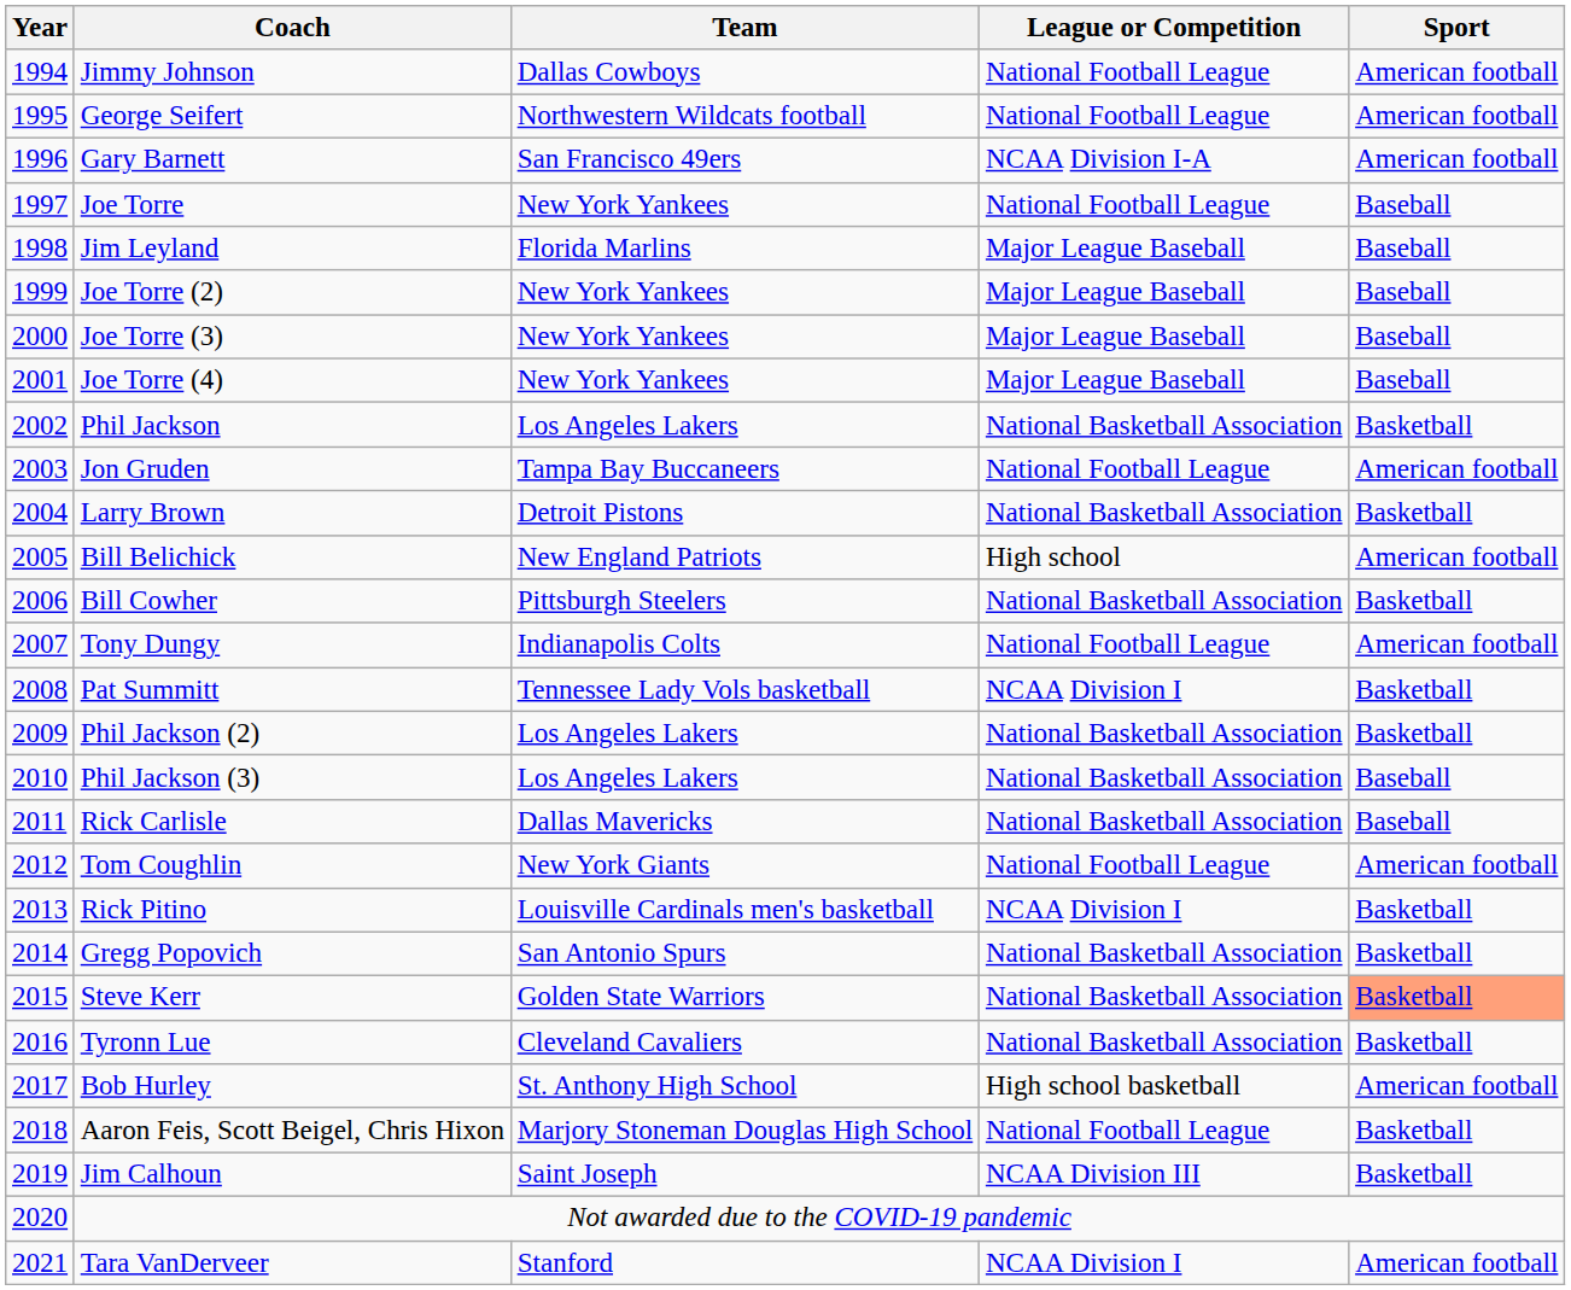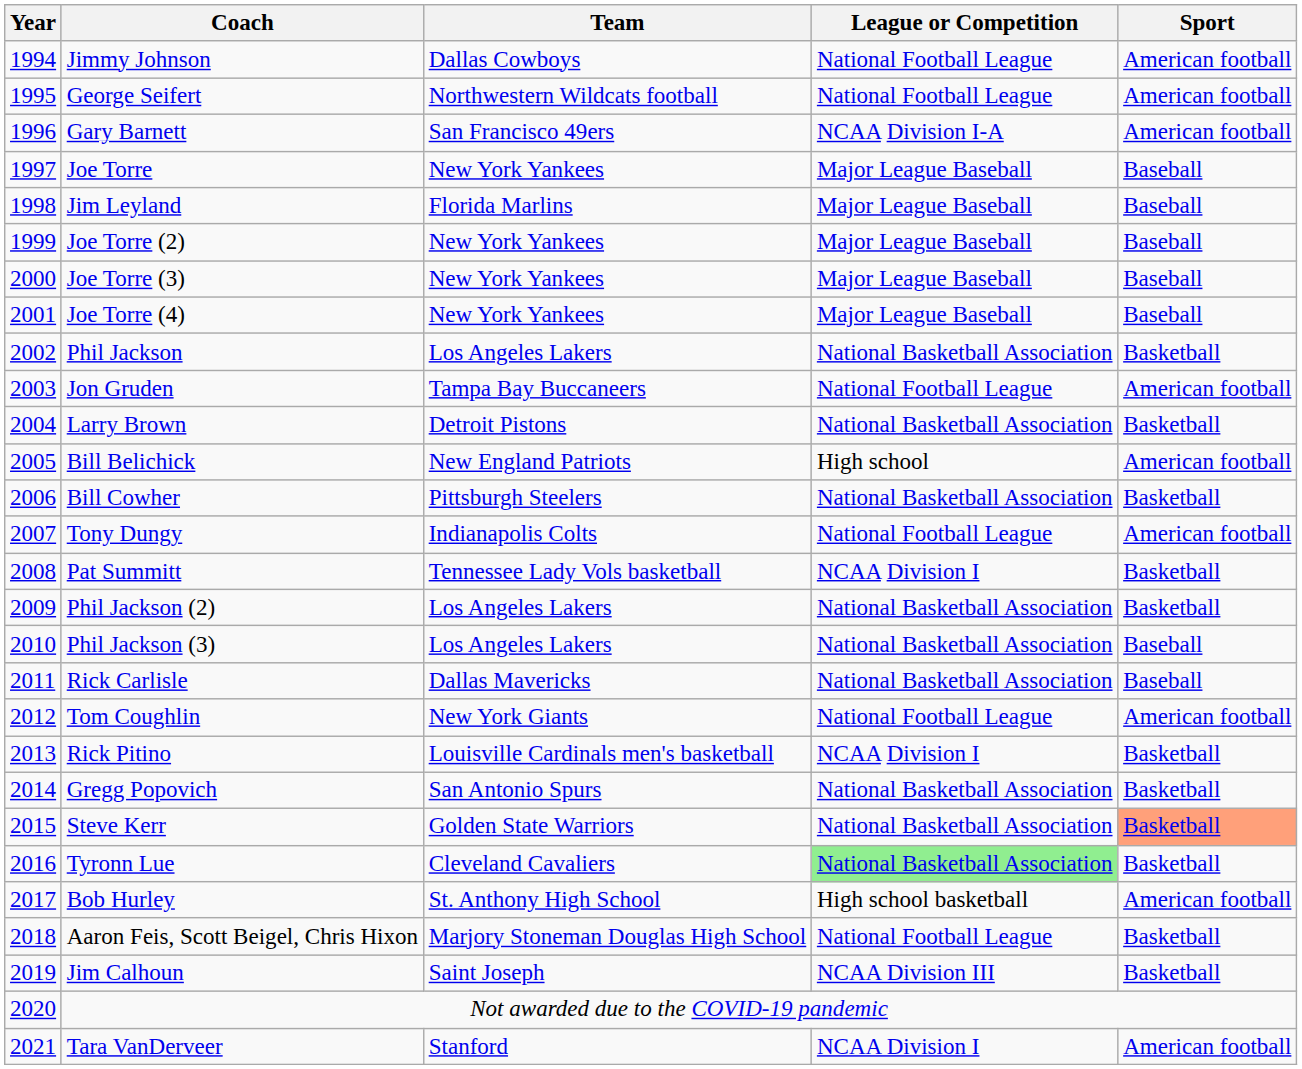 <table class="wikitable sortable">
 <tr style="white-space: nowrap;">
 <th>Year</th>
 <th>Coach</th>
 <th>Team</th>
 <th>League or Competition</th>
 <th>Sport</th>
 </tr>
 <tr>
 <td><a href='#'>1994</a></td>
 <td><a href='#'>Jimmy Johnson</a></td>
 <td><a href='#'>Dallas Cowboys</a></td>
 <td><a href='#'>National Football League</a></td>
 <td><a href='#'>American football</a></td>
 </tr>
 <tr>
 <td><a href='#'>1995</a></td>
 <td><a href='#'>George Seifert</a></td>
 <td><a href='#'>Northwestern Wildcats football</a></td>
 <td><a href='#'>National Football League</a></td>
 <td><a href='#'>American football</a></td>
 </tr>
 <tr>
 <td><a href='#'>1996</a></td>
 <td><a href='#'>Gary Barnett</a></td>
 <td><a href='#'>San Francisco 49ers</a></td>
 <td><a href='#'>NCAA</a> <a href='#'>Division I-A</a></td>
 <td><a href='#'>American football</a></td>
 </tr>
 <tr>
 <td><a href='#'>1997</a></td>
 <td><a href='#'>Joe Torre</a></td>
 <td><a href='#'>New York Yankees</a></td>
-<td><a href='#'>National Football League</a></td>
+<td><a href='#'>Major League Baseball</a></td>
 <td><a href='#'>Baseball</a></td>
 </tr>
 <tr>
 <td><a href='#'>1998</a></td>
 <td><a href='#'>Jim Leyland</a></td>
 <td><a href='#'>Florida Marlins</a></td>
 <td><a href='#'>Major League Baseball</a></td>
 <td><a href='#'>Baseball</a></td>
 </tr>
 <tr>
 <td><a href='#'>1999</a></td>
 <td><a href='#'>Joe Torre</a> (2)</td>
 <td><a href='#'>New York Yankees</a></td>
 <td><a href='#'>Major League Baseball</a></td>
 <td><a href='#'>Baseball</a></td>
 </tr>
 <tr>
 <td><a href='#'>2000</a></td>
 <td><a href='#'>Joe Torre</a> (3)</td>
 <td><a href='#'>New York Yankees</a></td>
 <td><a href='#'>Major League Baseball</a></td>
 <td><a href='#'>Baseball</a></td>
 </tr>
 <tr>
 <td><a href='#'>2001</a></td>
 <td><a href='#'>Joe Torre</a> (4)</td>
 <td><a href='#'>New York Yankees</a></td>
 <td><a href='#'>Major League Baseball</a></td>
 <td><a href='#'>Baseball</a></td>
 </tr>
 <tr>
 <td><a href='#'>2002</a></td>
 <td><a href='#'>Phil Jackson</a></td>
 <td><a href='#'>Los Angeles Lakers</a></td>
 <td><a href='#'>National Basketball Association</a></td>
 <td><a href='#'>Basketball</a></td>
 </tr>
 <tr>
 <td><a href='#'>2003</a></td>
 <td><a href='#'>Jon Gruden</a></td>
 <td><a href='#'>Tampa Bay Buccaneers</a></td>
 <td><a href='#'>National Football League</a></td>
 <td><a href='#'>American football</a></td>
 </tr>
 <tr>
 <td><a href='#'>2004</a></td>
 <td><a href='#'>Larry Brown</a></td>
 <td><a href='#'>Detroit Pistons</a></td>
 <td><a href='#'>National Basketball Association</a></td>
 <td><a href='#'>Basketball</a></td>
 </tr>
 <tr>
 <td><a href='#'>2005</a></td>
 <td><a href='#'>Bill Belichick</a></td>
 <td><a href='#'>New England Patriots</a></td>
 <td>High school</td>
 <td><a href='#'>American football</a></td>
 </tr>
 <tr>
 <td><a href='#'>2006</a></td>
 <td><a href='#'>Bill Cowher</a></td>
 <td><a href='#'>Pittsburgh Steelers</a></td>
 <td><a href='#'>National Basketball Association</a></td>
 <td><a href='#'>Basketball</a></td>
 </tr>
 <tr>
 <td><a href='#'>2007</a></td>
 <td><a href='#'>Tony Dungy</a></td>
 <td><a href='#'>Indianapolis Colts</a></td>
 <td><a href='#'>National Football League</a></td>
 <td><a href='#'>American football</a></td>
 </tr>
 <tr>
 <td><a href='#'>2008</a></td>
 <td><a href='#'>Pat Summitt</a></td>
 <td><a href='#'>Tennessee Lady Vols basketball</a></td>
 <td><a href='#'>NCAA</a> <a href='#'>Division I</a></td>
 <td><a href='#'>Basketball</a></td>
 </tr>
 <tr>
 <td><a href='#'>2009</a></td>
 <td><a href='#'>Phil Jackson</a> (2)</td>
 <td><a href='#'>Los Angeles Lakers</a></td>
 <td><a href='#'>National Basketball Association</a></td>
 <td><a href='#'>Basketball</a></td>
 </tr>
 <tr>
 <td><a href='#'>2010</a></td>
 <td><a href='#'>Phil Jackson</a> (3)</td>
 <td><a href='#'>Los Angeles Lakers</a></td>
 <td><a href='#'>National Basketball Association</a></td>
 <td><a href='#'>Baseball</a></td>
 </tr>
 <tr>
 <td><a href='#'>2011</a></td>
 <td><a href='#'>Rick Carlisle</a></td>
 <td><a href='#'>Dallas Mavericks</a></td>
 <td><a href='#'>National Basketball Association</a></td>
 <td><a href='#'>Baseball</a></td>
 </tr>
 <tr>
 <td><a href='#'>2012</a></td>
 <td><a href='#'>Tom Coughlin</a></td>
 <td><a href='#'>New York Giants</a></td>
 <td><a href='#'>National Football League</a></td>
 <td><a href='#'>American football</a></td>
 </tr>
 <tr>
 <td><a href='#'>2013</a></td>
 <td><a href='#'>Rick Pitino</a></td>
 <td><a href='#'>Louisville Cardinals men's basketball</a></td>
 <td><a href='#'>NCAA</a> <a href='#'>Division I</a></td>
 <td><a href='#'>Basketball</a></td>
 </tr>
 <tr>
 <td><a href='#'>2014</a></td>
 <td><a href='#'>Gregg Popovich</a></td>
 <td><a href='#'>San Antonio Spurs</a></td>
 <td><a href='#'>National Basketball Association</a></td>
 <td><a href='#'>Basketball</a></td>
 </tr>
 <tr>
 <td><a href='#'>2015</a></td>
 <td><a href='#'>Steve Kerr</a></td>
 <td><a href='#'>Golden State Warriors</a></td>
 <td><a href='#'>National Basketball Association</a></td>
 <td style="background: lightsalmon;"><a href='#'>Basketball</a></td>
 </tr>
 <tr>
 <td><a href='#'>2016</a></td>
 <td><a href='#'>Tyronn Lue</a></td>
 <td><a href='#'>Cleveland Cavaliers</a></td>
-<td><a href='#'>National Basketball Association</a></td>
+<td style="background: lightgreen;"><a href='#'>National Basketball Association</a></td>
 <td><a href='#'>Basketball</a></td>
 </tr>
 <tr>
 <td><a href='#'>2017</a></td>
 <td><a href='#'>Bob Hurley</a></td>
 <td><a href='#'>St. Anthony High School</a></td>
 <td>High school basketball</td>
 <td><a href='#'>American football</a></td>
 </tr>
 <tr>
 <td><a href='#'>2018</a></td>
 <td>Aaron Feis, Scott Beigel, Chris Hixon</td>
 <td><a href='#'>Marjory Stoneman Douglas High School</a></td>
 <td><a href='#'>National Football League</a></td>
 <td><a href='#'>Basketball</a></td>
 </tr>
 <tr>
 <td><a href='#'>2019</a></td>
 <td><a href='#'>Jim Calhoun</a></td>
 <td><a href='#'>Saint Joseph</a></td>
 <td><a href='#'>NCAA Division III</a></td>
 <td><a href='#'>Basketball</a></td>
 </tr>
 <tr>
 <td><a href='#'>2020</a></td>
 <td colspan=4 align=center><em>Not awarded due to the <a href='#'>COVID-19 pandemic</a></em></td>
 </tr>
 <tr>
 <td><a href='#'>2021</a></td>
 <td><a href='#'>Tara VanDerveer</a></td>
 <td><a href='#'>Stanford</a></td>
 <td><a href='#'>NCAA Division I</a></td>
 <td><a href='#'>American football</a></td>
 </tr>
 <tr>
 </tr>
 </table>
